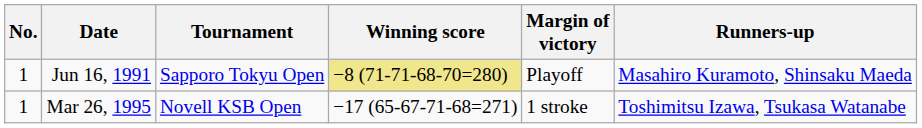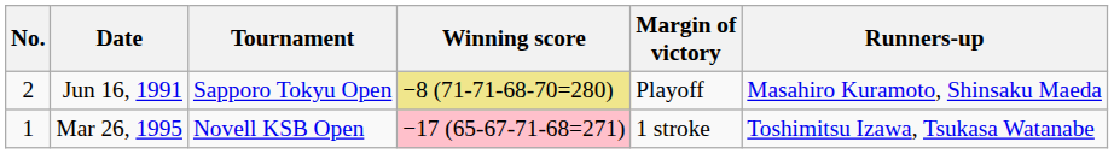 <table class="wikitable" style="font-size:95%;">
 <tr>
 <th>No.</th>
 <th>Date</th>
 <th>Tournament</th>
 <th>Winning score</th>
 <th>Margin of<br>victory</th>
 <th>Runners-up</th>
 </tr>
 <tr>
-<td align=center>1</td>
+<td align=center>2</td>
 <td align=right>Jun 16, <a href='#'>1991</a></td>
 <td><a href='#'>Sapporo Tokyu Open</a></td>
 <td style="background: khaki;">−8 (71-71-68-70=280)</td>
 <td>Playoff</td>
 <td> <a href='#'>Masahiro Kuramoto</a>,  <a href='#'>Shinsaku Maeda</a></td>
 </tr>
 <tr>
 <td align=center>1</td>
 <td align=right>Mar 26, <a href='#'>1995</a></td>
 <td><a href='#'>Novell KSB Open</a></td>
-<td>−17 (65-67-71-68=271)</td>
+<td style="background: pink;">−17 (65-67-71-68=271)</td>
 <td>1 stroke</td>
 <td> <a href='#'>Toshimitsu Izawa</a>,  <a href='#'>Tsukasa Watanabe</a></td>
 </tr>
 </table>
